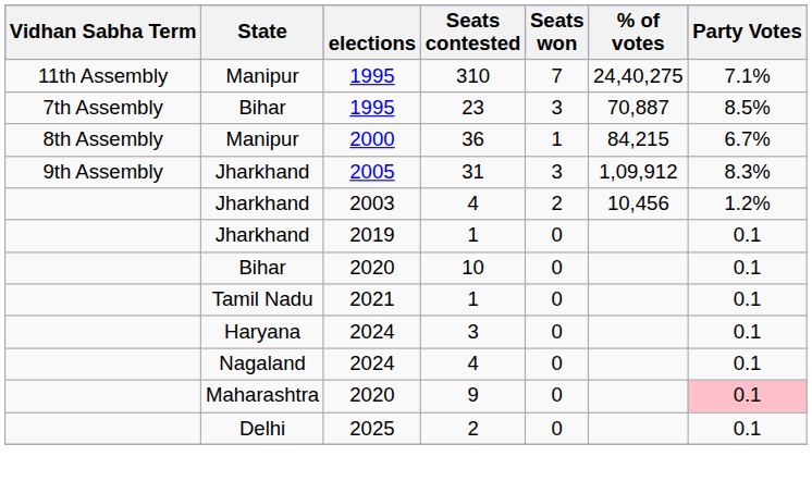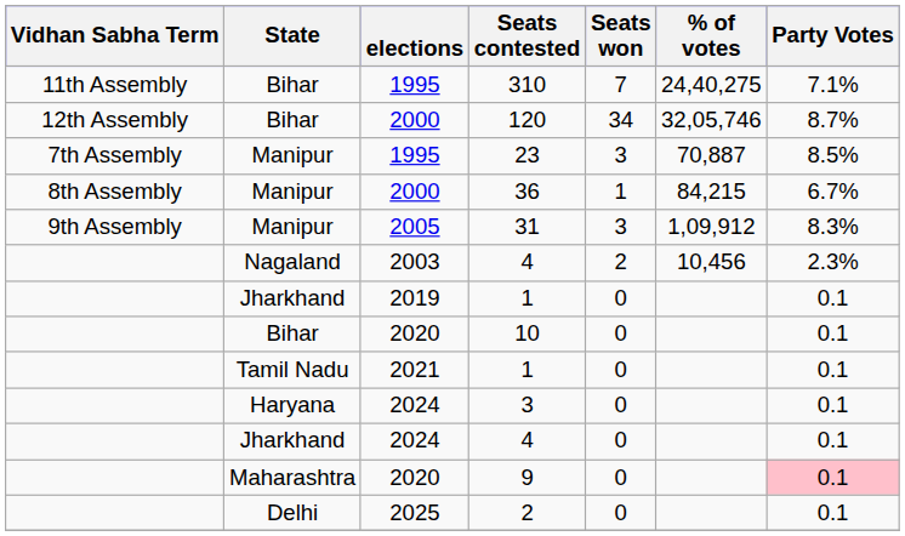 <table class="wikitable sortable" style="text-align:center;">
 <tr style="background:#00f;">
 <th>Vidhan Sabha Term</th>
 <th>State</th>
 <th><br>elections</th>
 <th>Seats<br>contested</th>
 <th>Seats<br>won</th>
 <th>% of<br> votes</th>
 <th>Party Votes</th>
 </tr>
 <tr>
 <td>11th Assembly</td>
-<td>Manipur</td>
+<td>Bihar</td>
 <td><a href='#'>1995</a></td>
 <td>310</td>
 <td>7</td>
 <td>24,40,275</td>
 <td>7.1%</td>
 </tr>
 <tr>
+<td>12th Assembly</td>
+<td>Bihar</td>
+<td><a href='#'>2000</a></td>
+<td>120</td>
+<td>34</td>
+<td>32,05,746</td>
+<td>8.7%</td>
+</tr>
+<tr>
 <td>7th Assembly</td>
-<td>Bihar</td>
+<td>Manipur</td>
 <td><a href='#'>1995</a></td>
 <td>23</td>
 <td>3</td>
 <td>70,887</td>
 <td>8.5%</td>
 </tr>
 <tr>
 <td>8th Assembly</td>
 <td>Manipur</td>
 <td><a href='#'>2000</a></td>
 <td>36</td>
 <td>1</td>
 <td>84,215</td>
 <td>6.7%</td>
 </tr>
 <tr>
 <td>9th Assembly</td>
-<td>Jharkhand</td>
+<td>Manipur</td>
 <td><a href='#'>2005</a></td>
 <td>31</td>
 <td>3</td>
 <td>1,09,912</td>
 <td>8.3%</td>
 </tr>
 <tr>
 <td></td>
-<td>Jharkhand</td>
+<td>Nagaland</td>
 <td>2003</td>
 <td>4</td>
 <td>2</td>
 <td>10,456</td>
-<td>1.2%</td>
+<td>2.3%</td>
 </tr>
 <tr>
 <td></td>
 <td>Jharkhand</td>
 <td>2019</td>
 <td>1</td>
 <td>0</td>
 <td></td>
 <td>0.1</td>
 </tr>
 <tr>
 <td></td>
 <td>Bihar</td>
 <td>2020</td>
 <td>10</td>
 <td>0</td>
 <td></td>
 <td>0.1</td>
 </tr>
 <tr>
 <td></td>
 <td>Tamil Nadu</td>
 <td>2021</td>
 <td>1</td>
 <td>0</td>
 <td></td>
 <td>0.1</td>
 </tr>
 <tr>
 <td></td>
 <td>Haryana</td>
 <td>2024</td>
 <td>3</td>
 <td>0</td>
 <td></td>
 <td>0.1</td>
 </tr>
 <tr>
 <td></td>
-<td>Nagaland</td>
+<td>Jharkhand</td>
 <td>2024</td>
 <td>4</td>
 <td>0</td>
 <td></td>
 <td>0.1</td>
 </tr>
 <tr>
 <td></td>
 <td>Maharashtra</td>
 <td>2020</td>
 <td>9</td>
 <td>0</td>
 <td></td>
 <td style="background: pink;">0.1</td>
 </tr>
 <tr>
 <td></td>
 <td>Delhi</td>
 <td>2025</td>
 <td>2</td>
 <td>0</td>
 <td></td>
 <td>0.1</td>
 </tr>
 <tr>
 </tr>
 </table>
